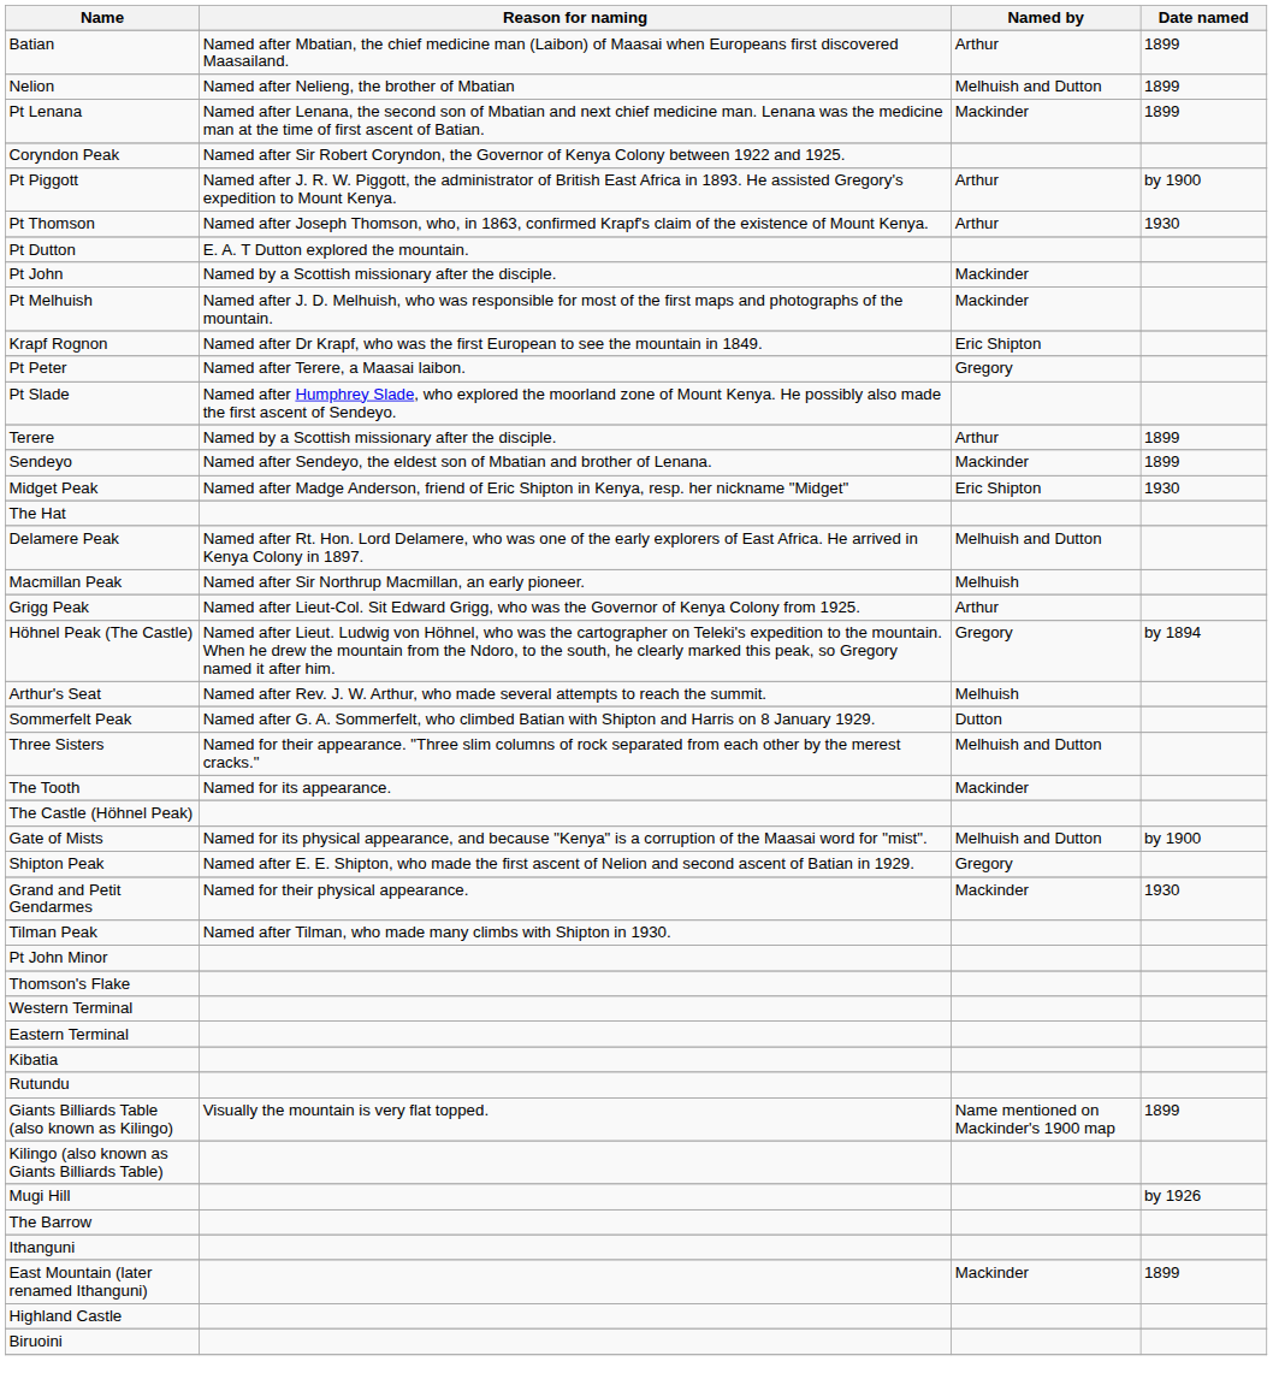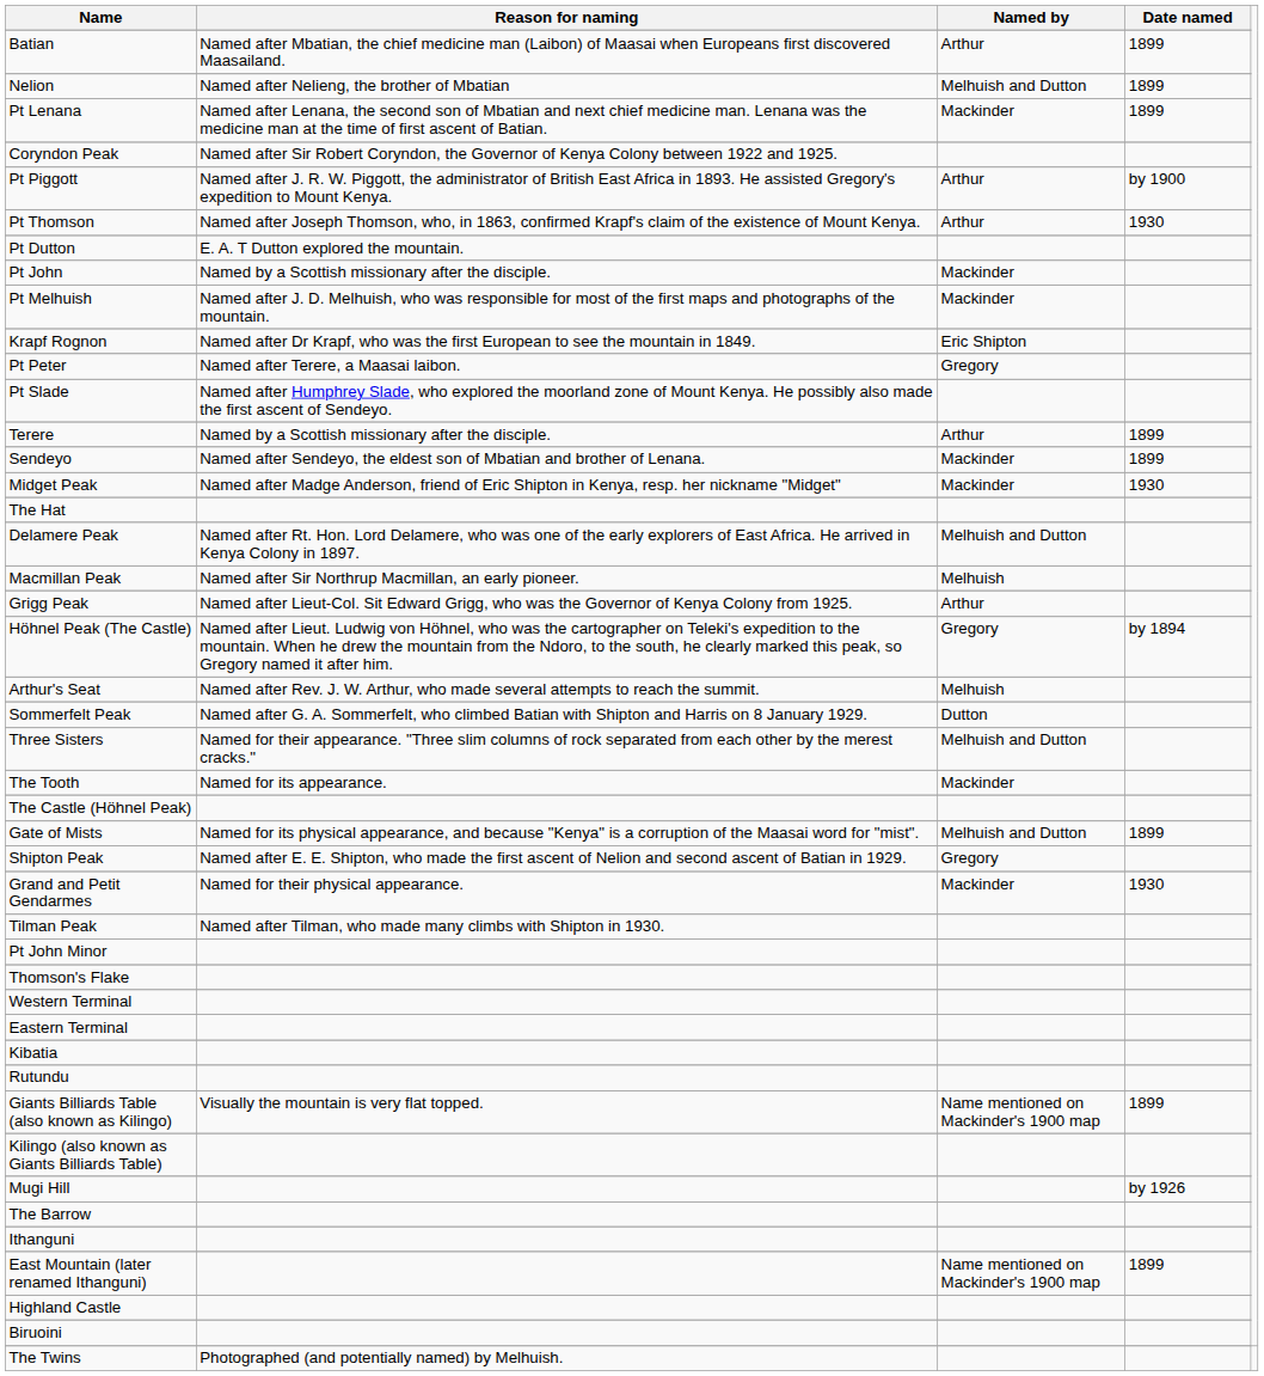 <table width=100% class="wikitable sortable" style="text-align:left;" bgcolor="#ffebad">
 <tr valign="top">
 <th>Name</th>
 <th class="unsortable">Reason for naming</th>
 <th width="15%">Named by</th>
 <th width="10%">Date named</th>
 </tr>
 <tr>
 </tr>
 <tr valign="top">
 <td>Batian</td>
 <td>Named after Mbatian, the chief medicine man (Laibon) of Maasai when Europeans first discovered Maasailand.</td>
 <td>Arthur</td>
 <td>1899</td>
 </tr>
 <tr>
 </tr>
 <tr valign="top">
 <td>Nelion</td>
 <td>Named after Nelieng, the brother of Mbatian</td>
 <td>Melhuish and Dutton</td>
 <td>1899</td>
 </tr>
 <tr>
 </tr>
 <tr valign="top">
 <td>Pt Lenana</td>
 <td>Named after Lenana, the second son of Mbatian and next chief medicine man. Lenana was the medicine man at the time of first ascent of Batian.</td>
 <td>Mackinder</td>
 <td>1899</td>
 </tr>
 <tr>
 </tr>
 <tr valign="top">
 <td>Coryndon Peak</td>
 <td>Named after Sir Robert Coryndon, the Governor of Kenya Colony between 1922 and 1925.</td>
 <td></td>
 <td></td>
 </tr>
 <tr>
 </tr>
 <tr valign="top">
 <td>Pt Piggott</td>
 <td>Named after J. R. W. Piggott, the administrator of British East Africa in 1893. He assisted Gregory's expedition to Mount Kenya.</td>
 <td>Arthur</td>
 <td>by 1900</td>
 </tr>
 <tr>
 </tr>
 <tr valign="top">
 <td>Pt Thomson</td>
 <td>Named after Joseph Thomson, who, in 1863, confirmed Krapf's claim of the existence of Mount Kenya.</td>
 <td>Arthur</td>
 <td>1930</td>
 </tr>
 <tr>
 </tr>
 <tr valign="top">
 <td>Pt Dutton</td>
 <td>E. A. T Dutton explored the mountain.</td>
 <td></td>
 <td></td>
 </tr>
 <tr>
 </tr>
 <tr valign="top">
 <td>Pt John</td>
 <td>Named by a Scottish missionary after the disciple.</td>
 <td>Mackinder</td>
 <td></td>
 </tr>
 <tr>
 </tr>
 <tr valign="top">
 <td>Pt Melhuish</td>
 <td>Named after J. D. Melhuish, who was responsible for most of the first maps and photographs of the mountain.</td>
 <td>Mackinder</td>
 <td></td>
 </tr>
 <tr>
 </tr>
 <tr valign="top">
 <td>Krapf Rognon</td>
 <td>Named after Dr Krapf, who was the first European to see the mountain in 1849.</td>
 <td>Eric Shipton</td>
 <td></td>
 </tr>
 <tr>
 </tr>
 <tr valign="top">
 <td>Pt Peter</td>
 <td>Named after Terere, a Maasai laibon.</td>
 <td>Gregory</td>
 <td></td>
 </tr>
 <tr>
 </tr>
 <tr valign="top">
 <td>Pt Slade</td>
 <td>Named after <a href='#'>Humphrey Slade</a>, who explored the moorland zone of Mount Kenya. He possibly also made the first ascent of Sendeyo.</td>
 <td></td>
 <td></td>
 </tr>
 <tr>
 </tr>
 <tr valign="top">
 <td>Terere</td>
 <td>Named by a Scottish missionary after the disciple.</td>
 <td>Arthur</td>
 <td>1899</td>
 </tr>
 <tr>
 </tr>
 <tr valign="top">
 <td>Sendeyo</td>
 <td>Named after Sendeyo, the eldest son of Mbatian and brother of Lenana.</td>
 <td>Mackinder</td>
 <td>1899</td>
 </tr>
 <tr>
 </tr>
 <tr valign="top">
 <td>Midget Peak</td>
 <td>Named after Madge Anderson, friend of Eric Shipton in Kenya, resp. her nickname "Midget"</td>
-<td>Eric Shipton</td>
+<td>Mackinder</td>
 <td>1930</td>
 </tr>
 <tr>
 </tr>
 <tr valign="top">
 <td>The Hat</td>
 <td></td>
 <td></td>
 <td></td>
 </tr>
 <tr>
 </tr>
 <tr valign="top">
 <td>Delamere Peak</td>
 <td>Named after Rt. Hon. Lord Delamere, who was one of the early explorers of East Africa. He arrived in Kenya Colony in 1897.</td>
 <td>Melhuish and Dutton</td>
 <td></td>
 </tr>
 <tr>
 </tr>
 <tr valign="top">
 <td>Macmillan Peak</td>
 <td>Named after Sir Northrup Macmillan, an early pioneer.</td>
 <td>Melhuish</td>
 <td></td>
 </tr>
 <tr>
 </tr>
 <tr valign="top">
 <td>Grigg Peak</td>
 <td>Named after Lieut-Col. Sit Edward Grigg, who was the Governor of Kenya Colony from 1925.</td>
 <td>Arthur</td>
 <td></td>
 </tr>
 <tr>
 </tr>
 <tr valign="top">
 <td>Höhnel Peak (The Castle)</td>
 <td>Named after Lieut. Ludwig von Höhnel, who was the cartographer on Teleki's expedition to the mountain. When he drew the mountain from the Ndoro, to the south, he clearly marked this peak, so Gregory named it after him.</td>
 <td>Gregory</td>
 <td>by 1894</td>
 </tr>
 <tr>
 </tr>
 <tr valign="top">
 <td>Arthur's Seat</td>
 <td>Named after Rev. J. W. Arthur, who made several attempts to reach the summit.</td>
 <td>Melhuish</td>
 <td></td>
 </tr>
 <tr>
 </tr>
 <tr valign="top">
 <td>Sommerfelt Peak</td>
 <td>Named after G. A. Sommerfelt, who climbed Batian with Shipton and Harris on 8 January 1929.</td>
 <td>Dutton</td>
 <td></td>
 </tr>
 <tr>
 </tr>
 <tr valign="top">
 <td>Three Sisters</td>
 <td>Named for their appearance. "Three slim columns of rock separated from each other by the merest cracks."</td>
 <td>Melhuish and Dutton</td>
 <td></td>
 </tr>
 <tr>
 </tr>
 <tr valign="top">
 <td>The Tooth</td>
 <td>Named for its appearance.</td>
 <td>Mackinder</td>
 <td></td>
 </tr>
 <tr>
 </tr>
 <tr valign="top">
 <td>The Castle (Höhnel Peak)</td>
 <td></td>
 <td></td>
 <td></td>
 </tr>
 <tr>
 </tr>
 <tr valign="top">
 <td>Gate of Mists</td>
 <td>Named for its physical appearance, and because "Kenya" is a corruption of the Maasai word for "mist".</td>
 <td>Melhuish and Dutton</td>
-<td>by 1900</td>
+<td>1899</td>
 </tr>
 <tr>
 </tr>
 <tr valign="top">
 <td>Shipton Peak</td>
 <td>Named after E. E. Shipton, who made the first ascent of Nelion and second ascent of Batian in 1929.</td>
 <td>Gregory</td>
 <td></td>
 </tr>
 <tr>
 </tr>
 <tr valign="top">
 <td>Grand and Petit Gendarmes</td>
 <td>Named for their physical appearance.</td>
 <td>Mackinder</td>
 <td>1930</td>
 </tr>
 <tr>
 </tr>
 <tr valign="top">
 <td>Tilman Peak</td>
 <td>Named after Tilman, who made many climbs with Shipton in 1930.</td>
 <td></td>
 <td></td>
 </tr>
 <tr>
 </tr>
 <tr valign="top">
 <td>Pt John Minor</td>
 <td></td>
 <td></td>
 <td></td>
 </tr>
 <tr>
 </tr>
 <tr valign="top">
 <td>Thomson's Flake</td>
 <td></td>
 <td></td>
 <td></td>
 </tr>
 <tr>
 </tr>
 <tr valign="top">
 <td>Western Terminal</td>
 <td></td>
 <td></td>
 <td></td>
 </tr>
 <tr>
 </tr>
 <tr valign="top">
 <td>Eastern Terminal</td>
 <td></td>
 <td></td>
 <td></td>
 </tr>
 <tr>
 </tr>
 <tr valign="top">
 <td>Kibatia</td>
 <td></td>
 <td></td>
 <td></td>
 </tr>
 <tr>
 </tr>
 <tr valign="top">
 <td>Rutundu</td>
 <td></td>
 <td></td>
 <td></td>
 </tr>
 <tr>
 </tr>
 <tr valign="top">
 <td>Giants Billiards Table (also known as Kilingo)</td>
 <td>Visually the mountain is very flat topped.</td>
 <td>Name mentioned on Mackinder's 1900 map</td>
 <td>1899</td>
 </tr>
 <tr>
 </tr>
 <tr valign="top">
 <td>Kilingo (also known as Giants Billiards Table)</td>
 <td></td>
 <td></td>
 <td></td>
 </tr>
 <tr>
 </tr>
 <tr valign="top">
 <td>Mugi Hill</td>
 <td></td>
 <td></td>
 <td>by 1926</td>
 </tr>
 <tr>
 </tr>
 <tr valign="top">
 <td>The Barrow</td>
 <td></td>
 <td></td>
 <td></td>
 </tr>
 <tr>
 </tr>
 <tr valign="top">
 <td>Ithanguni</td>
 <td></td>
 <td></td>
 <td></td>
 </tr>
 <tr>
 </tr>
 <tr valign="top">
 <td>East Mountain (later renamed Ithanguni)</td>
 <td></td>
-<td>Mackinder</td>
+<td>Name mentioned on Mackinder's 1900 map</td>
 <td>1899</td>
 </tr>
 <tr>
 </tr>
 <tr valign="top">
 <td>Highland Castle</td>
 <td></td>
 <td></td>
 <td></td>
 </tr>
 <tr>
 </tr>
 <tr valign="top">
 <td>Biruoini</td>
 <td></td>
 <td></td>
 <td></td>
 </tr>
 <tr>
 </tr>
+<tr valign="top">
+<td>The Twins</td>
+<td>Photographed (and potentially named) by Melhuish.</td>
+<td></td>
+<td></td>
+<td></td>
+</tr>
 </table>
